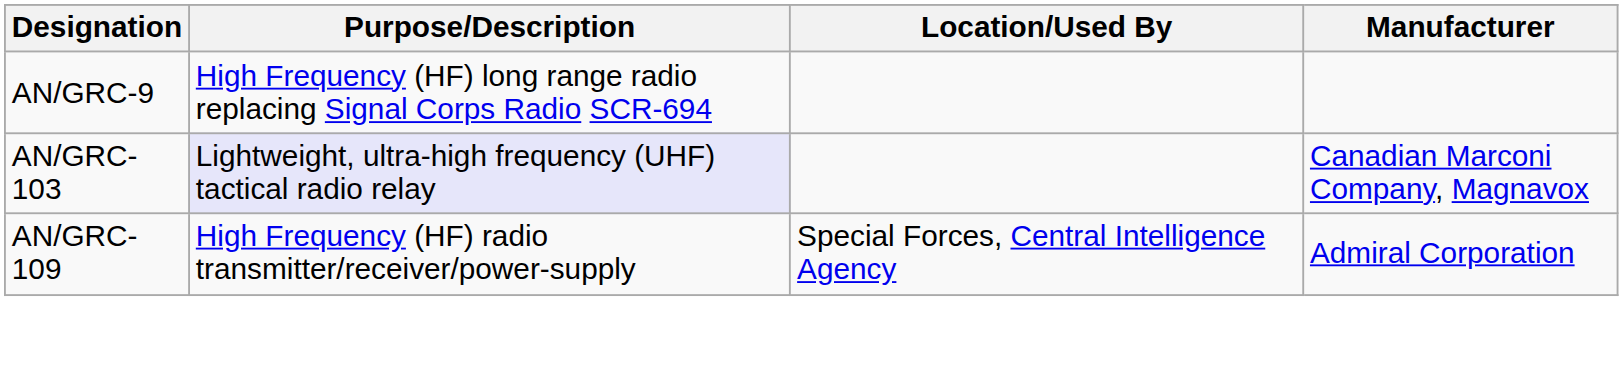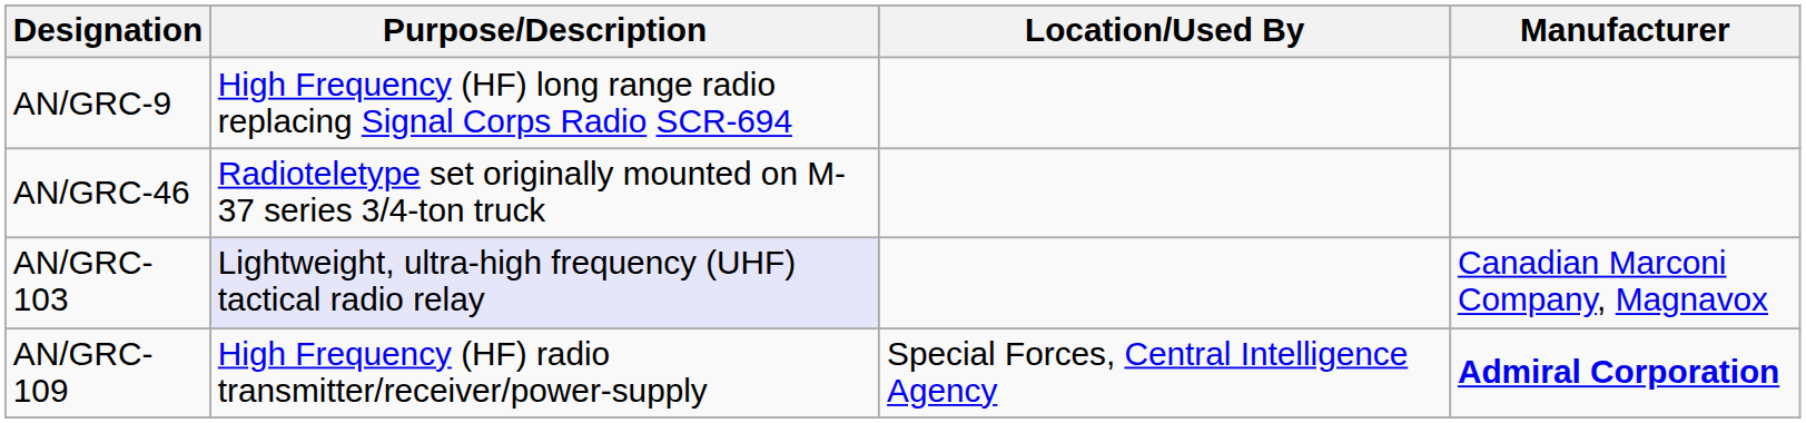 <table class="wikitable sortable">
 <tr>
 <th scope="col">Designation</th>
 <th scope="col" style="width: 500px;">Purpose/Description</th>
 <th scope="col" style="width: 500px;">Location/Used By</th>
 <th scope="col" style="width: 250px;">Manufacturer</th>
 </tr>
 <tr>
 <td>AN/GRC-9</td>
 <td><a href='#'>High Frequency</a> (HF) long range radio replacing <a href='#'>Signal Corps Radio</a> <a href='#'>SCR-694</a></td>
 <td></td>
 <td></td>
 </tr>
 <tr>
+<td>AN/GRC-46</td>
+<td><a href='#'>Radioteletype</a> set originally mounted on M-37 series 3/4-ton truck</td>
+<td></td>
+<td></td>
+</tr>
+<tr>
 <td>AN/GRC-103</td>
 <td style="background: lavender;">Lightweight, ultra-high frequency (UHF) tactical radio relay</td>
 <td></td>
 <td><a href='#'>Canadian Marconi Company</a>, <a href='#'>Magnavox</a></td>
 </tr>
 <tr>
 <td>AN/GRC-109</td>
 <td><a href='#'>High Frequency</a> (HF) radio transmitter/receiver/power-supply</td>
 <td>Special Forces, <a href='#'>Central Intelligence Agency</a></td>
-<td><a href='#'>Admiral Corporation</a></td>
+<td><strong><a href='#'>Admiral Corporation</a></strong></td>
 </tr>
 </table>
